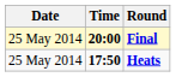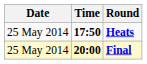 <table class="wikitable">
 <tr>
 <th>Date</th>
 <th>Time</th>
 <th>Round</th>
 </tr>
+<tr>
+<td>25 May 2014</td>
+<td><strong>17:50</strong></td>
+<td><strong><a href='#'>Heats</a></strong></td>
+</tr>
 <tr style=background:lemonchiffon>
 <td>25 May 2014</td>
 <td><strong>20:00</strong></td>
 <td><strong><a href='#'>Final</a></strong></td>
 </tr>
-<tr>
-<td>25 May 2014</td>
-<td><strong>17:50</strong></td>
-<td><strong><a href='#'>Heats</a></strong></td>
-</tr>
 </table>
